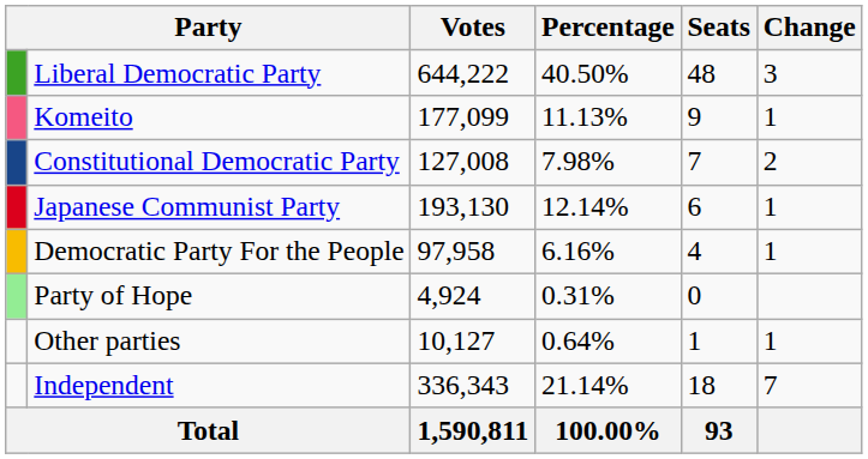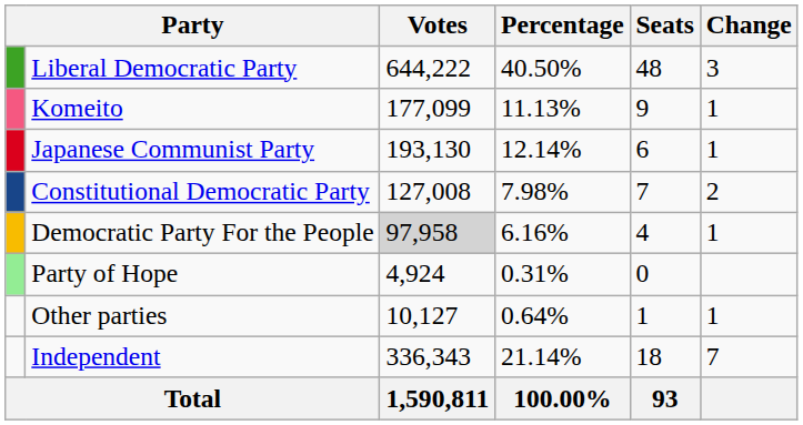 <table class="wikitable">
 <tr>
 <th colspan="2">Party</th>
 <th>Votes</th>
 <th>Percentage</th>
 <th>Seats</th>
 <th>Change</th>
 </tr>
 <tr>
 <td style="background:#3CA324;" width="5"></td>
 <td><a href='#'>Liberal Democratic Party</a></td>
 <td>644,222</td>
 <td>40.50%</td>
 <td>48</td>
 <td>3</td>
 </tr>
 <tr>
 <td style="background:#F55881;" width="5"></td>
 <td><a href='#'>Komeito</a></td>
 <td>177,099</td>
 <td>11.13%</td>
 <td>9</td>
 <td>1</td>
 </tr>
 <tr>
+<td style="background:#DB001C;" width="5"></td>
+<td><a href='#'>Japanese Communist Party</a></td>
+<td>193,130</td>
+<td>12.14%</td>
+<td>6</td>
+<td>1</td>
+</tr>
+<tr>
 <td style="background:#184589;" width="5"></td>
 <td><a href='#'>Constitutional Democratic Party</a></td>
 <td>127,008</td>
 <td>7.98%</td>
 <td>7</td>
 <td>2</td>
 </tr>
 <tr>
-<td style="background:#DB001C;" width="5"></td>
-<td><a href='#'>Japanese Communist Party</a></td>
-<td>193,130</td>
-<td>12.14%</td>
-<td>6</td>
-<td>1</td>
-</tr>
-<tr>
 <td style="background:#F8BC00;" width="5"></td>
 <td>Democratic Party For the People</td>
-<td>97,958</td>
+<td style="background: lightgrey;">97,958</td>
 <td>6.16%</td>
 <td>4</td>
 <td>1</td>
 </tr>
 <tr>
 <td style="background:#93ED94;" width="5"></td>
 <td>Party of Hope</td>
 <td>4,924</td>
 <td>0.31%</td>
 <td>0</td>
 <td></td>
 </tr>
 <tr>
 <td></td>
 <td>Other parties</td>
 <td>10,127</td>
 <td>0.64%</td>
 <td>1</td>
 <td>1</td>
 </tr>
 <tr>
 <td></td>
 <td><a href='#'>Independent</a></td>
 <td>336,343</td>
 <td>21.14%</td>
 <td>18</td>
 <td>7</td>
 </tr>
 <tr>
 <th colspan="2">Total</th>
 <th>1,590,811</th>
 <th>100.00%</th>
 <th>93</th>
 <th></th>
 </tr>
 </table>
